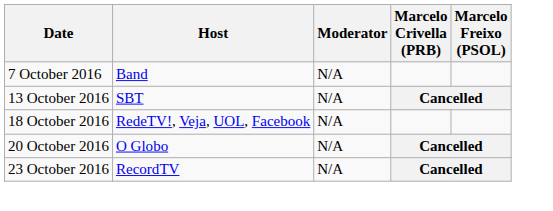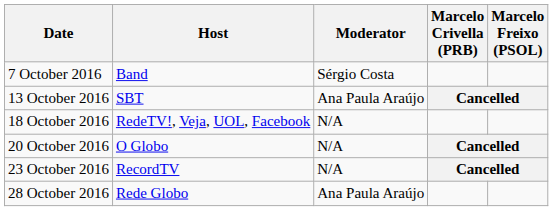 <table class="wikitable">
 <tr>
 <th>Date</th>
 <th>Host</th>
 <th>Moderator</th>
 <th width=30>Marcelo Crivella (PRB)</th>
 <th width=30>Marcelo Freixo (PSOL)</th>
 </tr>
 <tr>
 <td>7 October 2016</td>
 <td><a href='#'>Band</a></td>
-<td>N/A</td>
+<td>Sérgio Costa</td>
 <td></td>
 <td></td>
 </tr>
 <tr>
 <td>13 October 2016</td>
 <td><a href='#'>SBT</a></td>
-<td>N/A</td>
+<td>Ana Paula Araújo</td>
 <th colspan=2>Cancelled</th>
 </tr>
 <tr>
 <td>18 October 2016</td>
 <td><a href='#'>RedeTV!</a>, <a href='#'>Veja</a>, <a href='#'>UOL</a>, <a href='#'>Facebook</a></td>
 <td>N/A</td>
 <td></td>
 <td></td>
 </tr>
 <tr>
 <td>20 October 2016</td>
 <td><a href='#'>O Globo</a></td>
 <td>N/A</td>
 <th colspan=2>Cancelled</th>
 </tr>
 <tr>
 <td>23 October 2016</td>
 <td><a href='#'>RecordTV</a></td>
 <td>N/A</td>
 <th colspan=2>Cancelled</th>
 </tr>
+<tr>
+<td>28 October 2016</td>
+<td><a href='#'>Rede Globo</a></td>
+<td>Ana Paula Araújo</td>
+<td></td>
+<td></td>
+</tr>
 </table>
